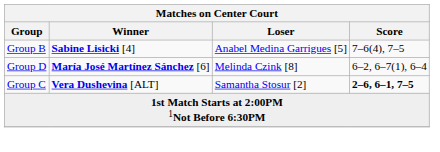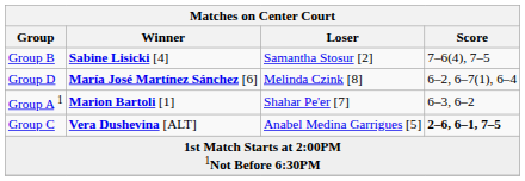 <table class="wikitable collapsible uncollapsed">
 <tr>
 <th colspan=4><strong>Matches on Center Court</strong></th>
 </tr>
 <tr>
 <th>Group</th>
 <th>Winner</th>
 <th>Loser</th>
 <th>Score</th>
 </tr>
 <tr align=left>
 <td><a href='#'>Group B</a></td>
 <td><strong> <a href='#'>Sabine Lisicki</a></strong> [4]</td>
-<td> <a href='#'>Anabel Medina Garrigues</a> [5]</td>
+<td> <a href='#'>Samantha Stosur</a> [2]</td>
 <td>7–6(4), 7–5</td>
 </tr>
 <tr align=left>
 <td><a href='#'>Group D</a></td>
 <td><strong> <a href='#'>María José Martínez Sánchez</a></strong> [6]</td>
 <td> <a href='#'>Melinda Czink</a> [8]</td>
 <td>6–2, 6–7(1), 6–4</td>
 </tr>
 <tr align=left>
+<td><a href='#'>Group A</a> <sup>1</sup></td>
+<td><strong> <a href='#'>Marion Bartoli</a></strong> [1]</td>
+<td> <a href='#'>Shahar Pe'er</a> [7]</td>
+<td>6–3, 6–2</td>
+</tr>
+<tr align=left>
 <td><a href='#'>Group C</a></td>
 <td><strong> <a href='#'>Vera Dushevina</a></strong> [ALT]</td>
-<td> <a href='#'>Samantha Stosur</a> [2]</td>
+<td> <a href='#'>Anabel Medina Garrigues</a> [5]</td>
 <td><strong>2–6, 6–1, 7–5</strong></td>
 </tr>
 <tr align=center>
 <td colspan=4 bgcolor=#efefef><strong>1st Match Starts at 2:00PM</strong><br><sup>1</sup><strong>Not Before 6:30PM</strong></td>
 </tr>
 <tr>
 </tr>
 </table>
